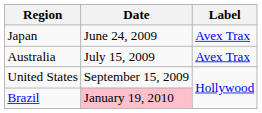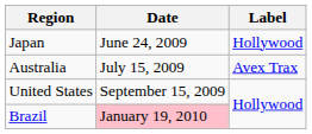 <table class="wikitable">
 <tr>
 <th>Region</th>
 <th>Date</th>
 <th>Label</th>
 </tr>
 <tr>
 <td>Japan</td>
 <td>June 24, 2009</td>
-<td><a href='#'>Avex Trax</a></td>
+<td><a href='#'>Hollywood</a></td>
 </tr>
 <tr>
 <td>Australia</td>
 <td>July 15, 2009</td>
 <td><a href='#'>Avex Trax</a></td>
 </tr>
 <tr>
 <td>United States</td>
 <td>September 15, 2009</td>
 <td rowspan="2"><a href='#'>Hollywood</a></td>
 </tr>
 <tr>
 <td><a href='#'>Brazil</a></td>
 <td style="background: pink;">January 19, 2010</td>
 </tr>
 </table>
